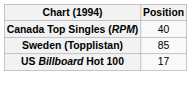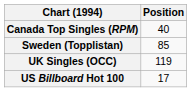 <table class="wikitable sortable plainrowheaders" style="text-align:center">
 <tr>
 <th>Chart (1994)</th>
 <th>Position</th>
 </tr>
 <tr>
 <th scope="row">Canada Top Singles (<em>RPM</em>)</th>
 <td>40</td>
 </tr>
 <tr>
 <th scope="row">Sweden (Topplistan)</th>
 <td>85</td>
 </tr>
 <tr>
+<th scope="row">UK Singles (OCC)</th>
+<td>119</td>
+</tr>
+<tr>
 <th scope="row">US <em>Billboard</em> Hot 100</th>
 <td>17</td>
 </tr>
 </table>
